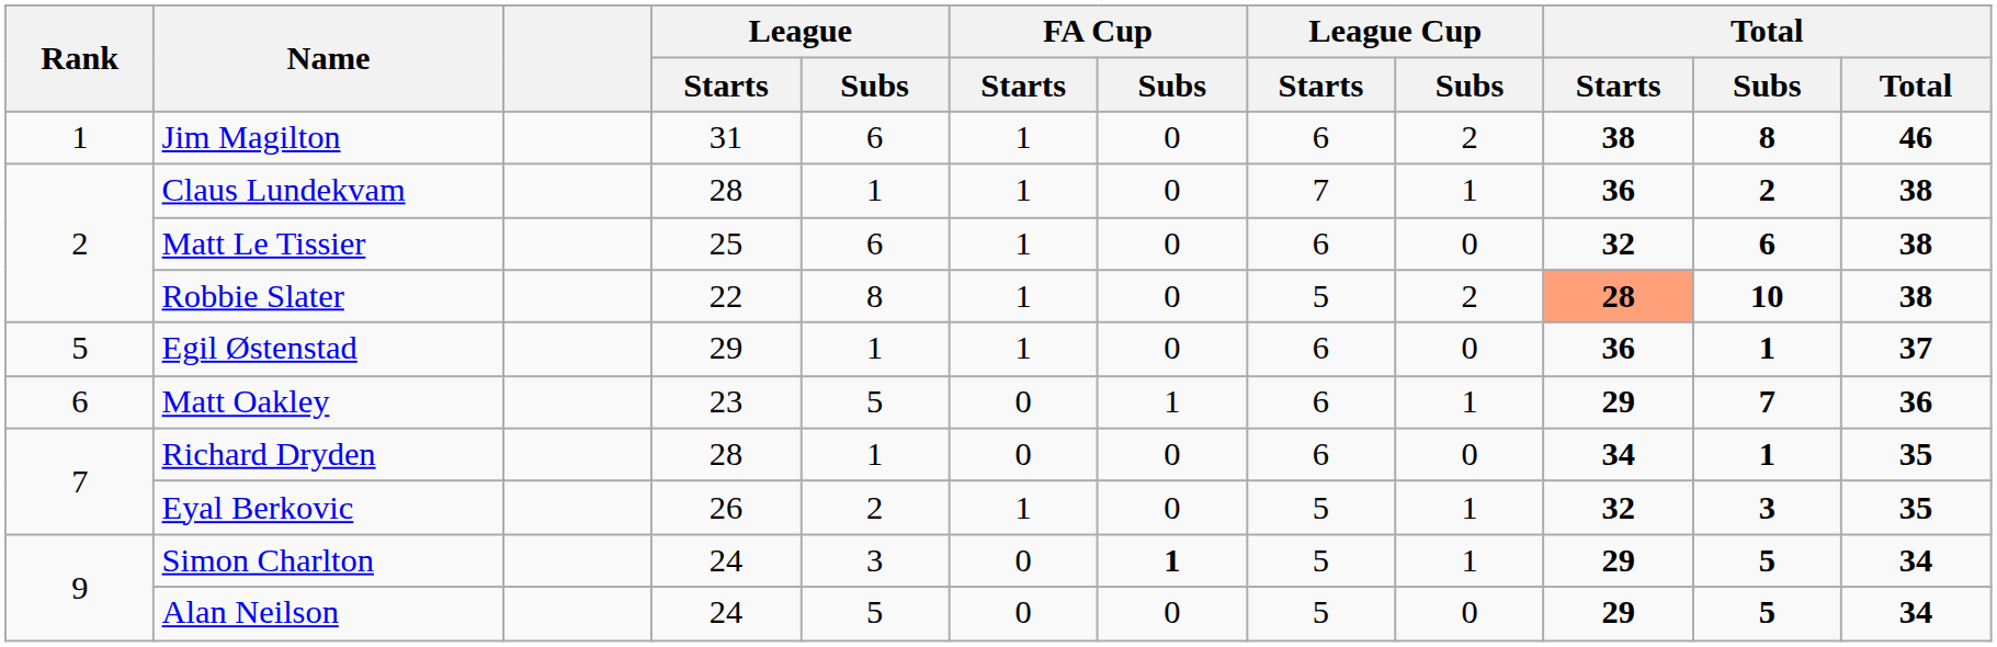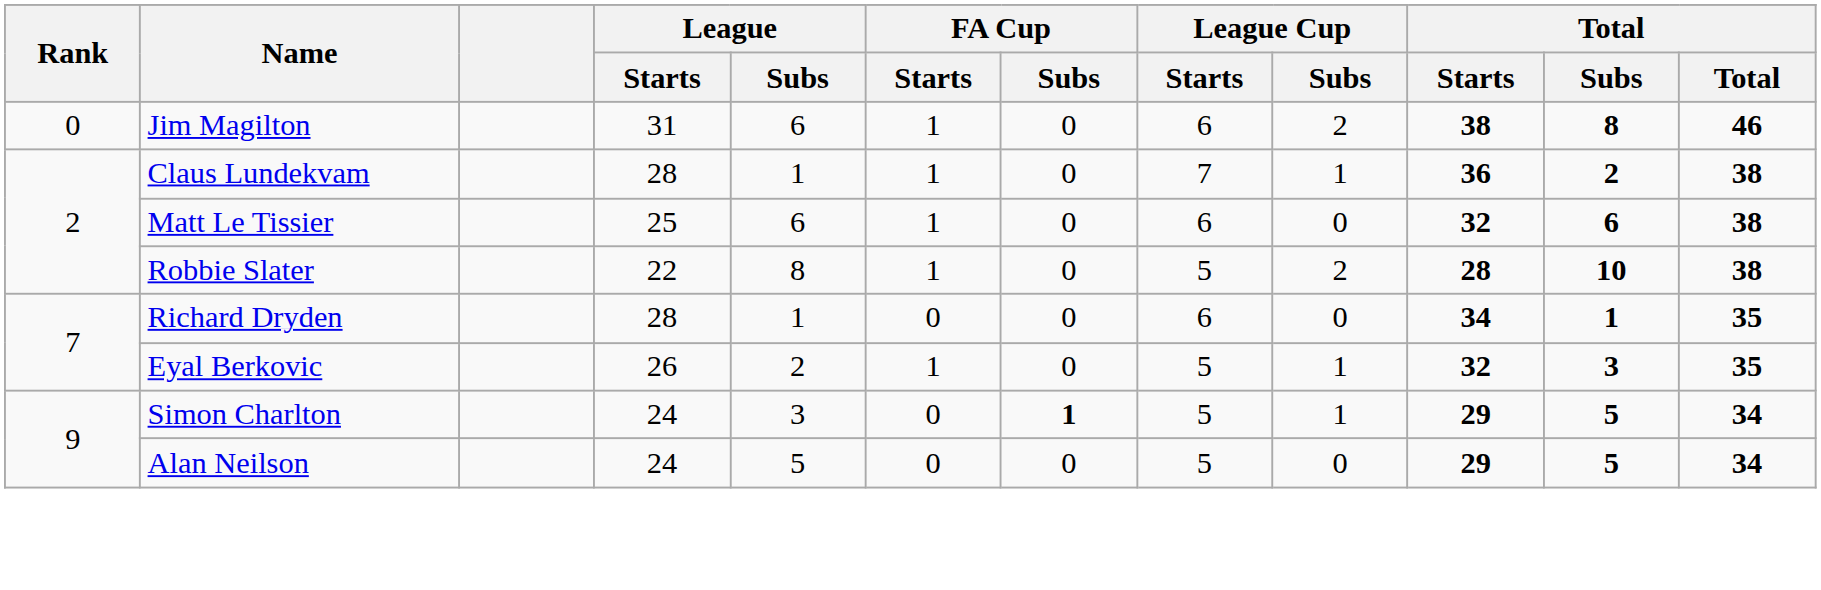 <table class="wikitable plainrowheaders" style="text-align:center;">
 <tr>
 <th scope="col" rowspan="2" style="width:4em;">Rank</th>
 <th scope="col" rowspan="2" style="width:10em;">Name</th>
 <th scope="col" rowspan="2" style="width:4em;"></th>
 <th scope="col" colspan="2">League</th>
 <th scope="col" colspan="2">FA Cup</th>
 <th scope="col" colspan="2">League Cup</th>
 <th scope="col" colspan="3">Total</th>
 </tr>
 <tr>
 <th scope="col" style="width:4em;">Starts</th>
 <th scope="col" style="width:4em;">Subs</th>
 <th scope="col" style="width:4em;">Starts</th>
 <th scope="col" style="width:4em;">Subs</th>
 <th scope="col" style="width:4em;">Starts</th>
 <th scope="col" style="width:4em;">Subs</th>
 <th scope="col" style="width:4em;">Starts</th>
 <th scope="col" style="width:4em;">Subs</th>
 <th scope="col" style="width:4em;">Total</th>
 </tr>
 <tr>
-<td>1</td>
+<td>0</td>
 <td align="left"><a href='#'>Jim Magilton</a></td>
 <td></td>
 <td>31</td>
 <td>6</td>
 <td>1</td>
 <td>0</td>
 <td>6</td>
 <td>2</td>
 <td><strong>38</strong></td>
 <td><strong>8</strong></td>
 <td><strong>46</strong></td>
 </tr>
 <tr>
 <td rowspan="3">2</td>
 <td align="left"><a href='#'>Claus Lundekvam</a></td>
 <td></td>
 <td>28</td>
 <td>1</td>
 <td>1</td>
 <td>0</td>
 <td>7</td>
 <td>1</td>
 <td><strong>36</strong></td>
 <td><strong>2</strong></td>
 <td><strong>38</strong></td>
 </tr>
 <tr>
 <td align="left"><a href='#'>Matt Le Tissier</a></td>
 <td></td>
 <td>25</td>
 <td>6</td>
 <td>1</td>
 <td>0</td>
 <td>6</td>
 <td>0</td>
 <td><strong>32</strong></td>
 <td><strong>6</strong></td>
 <td><strong>38</strong></td>
 </tr>
 <tr>
 <td align="left"><a href='#'>Robbie Slater</a></td>
 <td></td>
 <td>22</td>
 <td>8</td>
 <td>1</td>
 <td>0</td>
 <td>5</td>
 <td>2</td>
-<td style="background: lightsalmon;"><strong>28</strong></td>
+<td><strong>28</strong></td>
 <td><strong>10</strong></td>
 <td><strong>38</strong></td>
-</tr>
-<tr>
-<td>5</td>
-<td align="left"><a href='#'>Egil Østenstad</a></td>
-<td></td>
-<td>29</td>
-<td>1</td>
-<td>1</td>
-<td>0</td>
-<td>6</td>
-<td>0</td>
-<td><strong>36</strong></td>
-<td><strong>1</strong></td>
-<td><strong>37</strong></td>
-</tr>
-<tr>
-<td>6</td>
-<td align="left"><a href='#'>Matt Oakley</a></td>
-<td></td>
-<td>23</td>
-<td>5</td>
-<td>0</td>
-<td>1</td>
-<td>6</td>
-<td>1</td>
-<td><strong>29</strong></td>
-<td><strong>7</strong></td>
-<td><strong>36</strong></td>
 </tr>
 <tr>
 <td rowspan="2">7</td>
 <td align="left"><a href='#'>Richard Dryden</a></td>
 <td></td>
 <td>28</td>
 <td>1</td>
 <td>0</td>
 <td>0</td>
 <td>6</td>
 <td>0</td>
 <td><strong>34</strong></td>
 <td><strong>1</strong></td>
 <td><strong>35</strong></td>
 </tr>
 <tr>
 <td align="left"><a href='#'>Eyal Berkovic</a></td>
 <td></td>
 <td>26</td>
 <td>2</td>
 <td>1</td>
 <td>0</td>
 <td>5</td>
 <td>1</td>
 <td><strong>32</strong></td>
 <td><strong>3</strong></td>
 <td><strong>35</strong></td>
 </tr>
 <tr>
 <td rowspan="2">9</td>
 <td align="left"><a href='#'>Simon Charlton</a></td>
 <td></td>
 <td>24</td>
 <td>3</td>
 <td>0</td>
 <td><strong>1</strong></td>
 <td>5</td>
 <td>1</td>
 <td><strong>29</strong></td>
 <td><strong>5</strong></td>
 <td><strong>34</strong></td>
 </tr>
 <tr>
 <td align="left"><a href='#'>Alan Neilson</a></td>
 <td></td>
 <td>24</td>
 <td>5</td>
 <td>0</td>
 <td>0</td>
 <td>5</td>
 <td>0</td>
 <td><strong>29</strong></td>
 <td><strong>5</strong></td>
 <td><strong>34</strong></td>
 </tr>
 </table>
